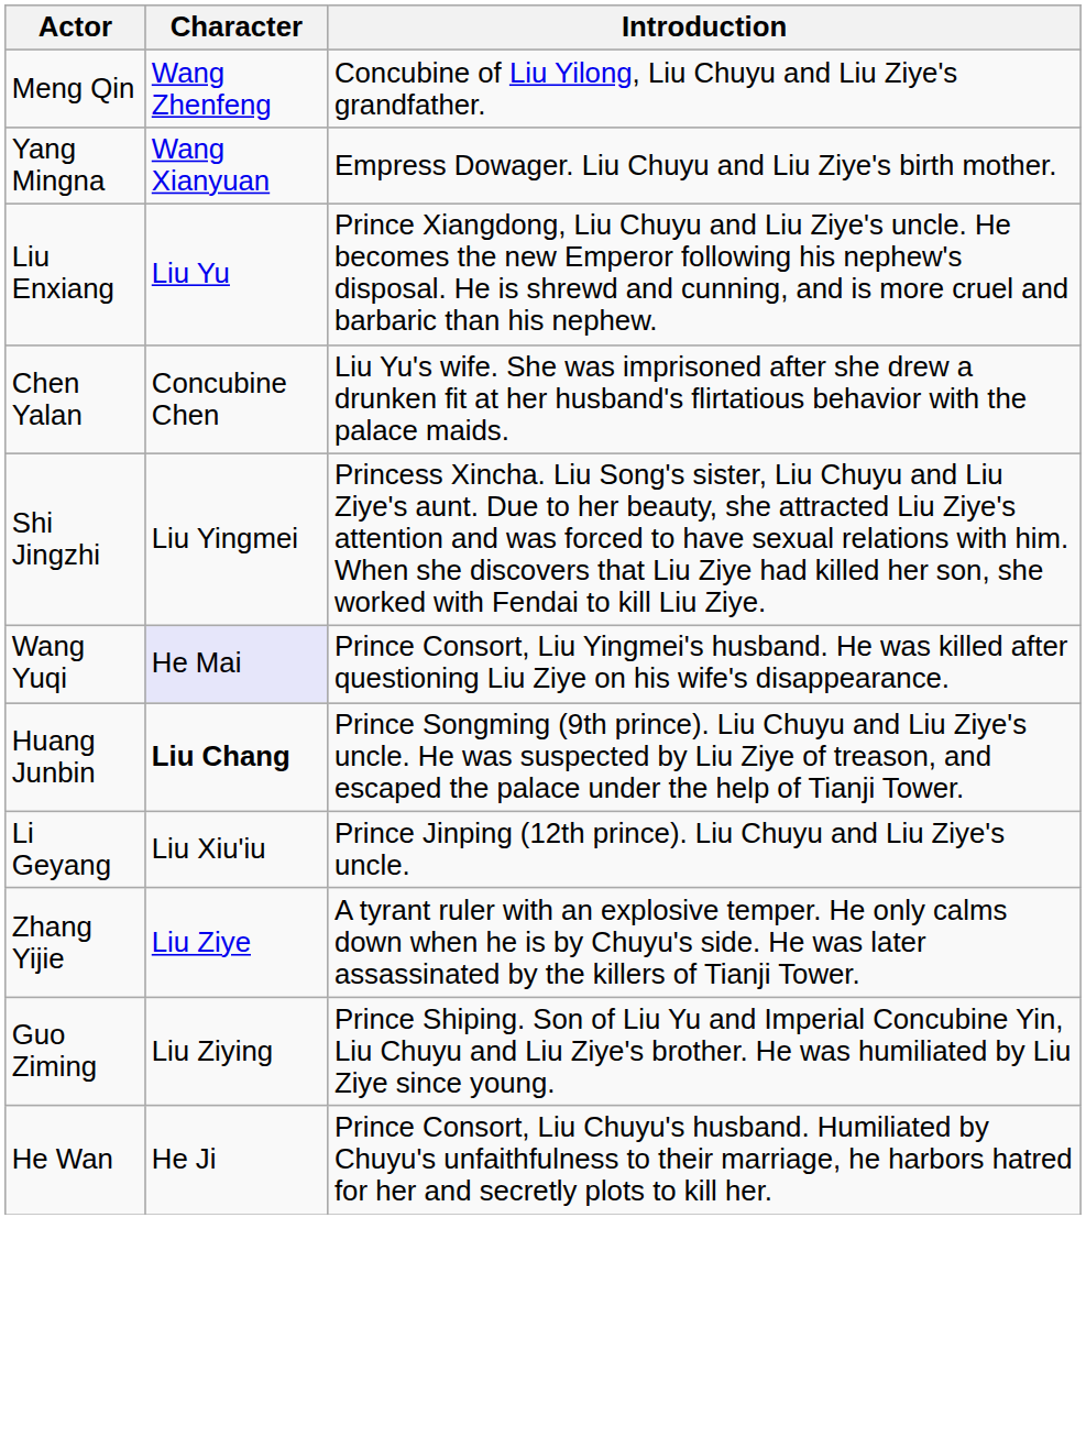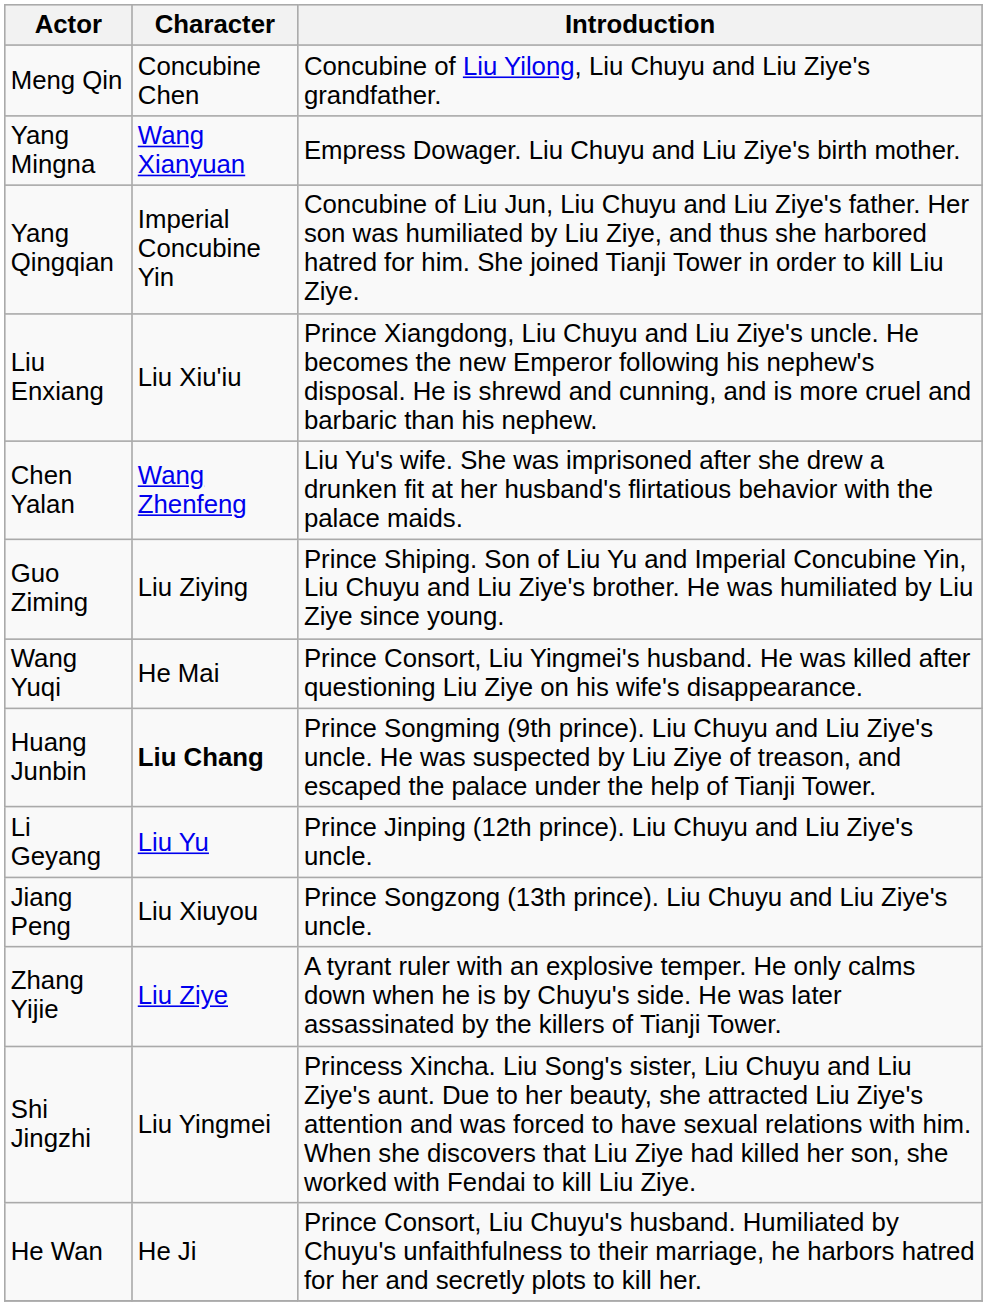 <table class="wikitable">
 <tr>
 <th style="width:13%">Actor</th>
 <th style="width:17%">Character</th>
 <th>Introduction</th>
 </tr>
 <tr>
 <td>Meng Qin</td>
-<td><a href='#'>Wang Zhenfeng</a></td>
+<td>Concubine Chen</td>
 <td>Concubine of <a href='#'>Liu Yilong</a>, Liu Chuyu and Liu Ziye's grandfather.</td>
 </tr>
 <tr>
 <td>Yang Mingna</td>
 <td><a href='#'>Wang Xianyuan</a></td>
 <td>Empress Dowager. Liu Chuyu and Liu Ziye's birth mother.</td>
 </tr>
 <tr>
+<td>Yang Qingqian</td>
+<td>Imperial Concubine Yin</td>
+<td>Concubine of Liu Jun, Liu Chuyu and Liu Ziye's father. Her son was humiliated by Liu Ziye, and thus she harbored hatred for him. She joined Tianji Tower in order to kill Liu Ziye.</td>
+</tr>
+<tr>
 <td>Liu Enxiang</td>
-<td><a href='#'>Liu Yu</a></td>
+<td>Liu Xiu'iu</td>
 <td>Prince Xiangdong, Liu Chuyu and Liu Ziye's uncle. He becomes the new Emperor following his nephew's disposal. He is shrewd and cunning, and is more cruel and barbaric than his nephew.</td>
 </tr>
 <tr>
 <td>Chen Yalan</td>
-<td>Concubine Chen</td>
+<td><a href='#'>Wang Zhenfeng</a></td>
 <td>Liu Yu's wife. She was imprisoned after she drew a drunken fit at her husband's flirtatious behavior with the palace maids.</td>
 </tr>
 <tr>
-<td>Shi Jingzhi</td>
-<td>Liu Yingmei</td>
-<td>Princess Xincha. Liu Song's sister, Liu Chuyu and Liu Ziye's aunt. Due to her beauty, she attracted Liu Ziye's attention and was forced to have sexual relations with him. When she discovers that Liu Ziye had killed her son, she worked with Fendai to kill Liu Ziye.</td>
+<td>Guo Ziming</td>
+<td>Liu Ziying</td>
+<td>Prince Shiping. Son of Liu Yu and Imperial Concubine Yin, Liu Chuyu and Liu Ziye's brother. He was humiliated by Liu Ziye since young.</td>
 </tr>
 <tr>
 <td>Wang Yuqi</td>
-<td style="background: lavender;">He Mai</td>
+<td>He Mai</td>
 <td>Prince Consort, Liu Yingmei's husband. He was killed after questioning Liu Ziye on his wife's disappearance.</td>
 </tr>
 <tr>
 <td>Huang Junbin</td>
 <td><strong>Liu Chang</strong></td>
 <td>Prince Songming (9th prince). Liu Chuyu and Liu Ziye's uncle. He was suspected by Liu Ziye of treason, and escaped the palace under the help of Tianji Tower.</td>
 </tr>
 <tr>
 <td>Li Geyang</td>
-<td>Liu Xiu'iu</td>
+<td><a href='#'>Liu Yu</a></td>
 <td>Prince Jinping (12th prince). Liu Chuyu and Liu Ziye's uncle.</td>
+</tr>
+<tr>
+<td>Jiang Peng</td>
+<td>Liu Xiuyou</td>
+<td>Prince Songzong (13th prince). Liu Chuyu and Liu Ziye's uncle.</td>
 </tr>
 <tr>
 <td>Zhang Yijie</td>
 <td><a href='#'>Liu Ziye</a></td>
 <td>A tyrant ruler with an explosive temper. He only calms down when he is by Chuyu's side. He was later assassinated by the killers of Tianji Tower.</td>
 </tr>
 <tr>
-<td>Guo Ziming</td>
-<td>Liu Ziying</td>
-<td>Prince Shiping. Son of Liu Yu and Imperial Concubine Yin, Liu Chuyu and Liu Ziye's brother. He was humiliated by Liu Ziye since young.</td>
+<td>Shi Jingzhi</td>
+<td>Liu Yingmei</td>
+<td>Princess Xincha. Liu Song's sister, Liu Chuyu and Liu Ziye's aunt. Due to her beauty, she attracted Liu Ziye's attention and was forced to have sexual relations with him. When she discovers that Liu Ziye had killed her son, she worked with Fendai to kill Liu Ziye.</td>
 </tr>
 <tr>
 <td>He Wan</td>
 <td>He Ji</td>
 <td>Prince Consort, Liu Chuyu's husband. Humiliated by Chuyu's unfaithfulness to their marriage, he harbors hatred for her and secretly plots to kill her.</td>
 </tr>
 <tr>
 </tr>
 </table>
